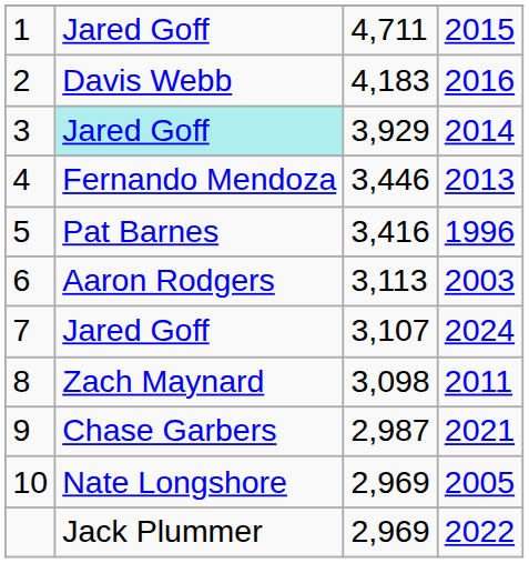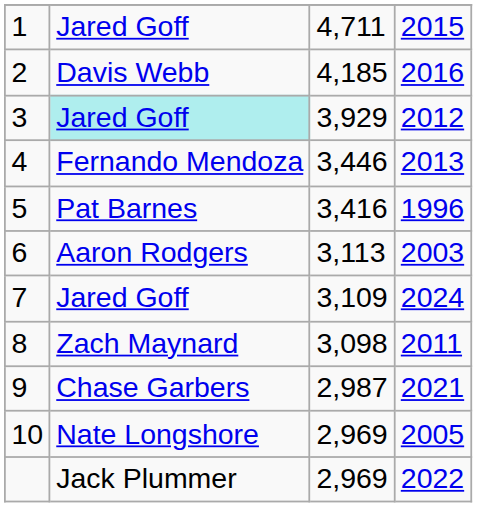 <table class="wikitable">
 <tr>
 </tr>
 <tr>
 <td>1</td>
 <td><a href='#'>Jared Goff</a></td>
 <td><abbr>4,711</abbr></td>
 <td><a href='#'>2015</a></td>
 </tr>
 <tr>
 <td>2</td>
 <td><a href='#'>Davis Webb</a></td>
-<td><abbr>4,183</abbr></td>
+<td><abbr>4,185</abbr></td>
 <td><a href='#'>2016</a></td>
 </tr>
 <tr>
 <td>3</td>
 <td style="background: paleturquoise;"><a href='#'>Jared Goff</a></td>
 <td><abbr>3,929</abbr></td>
-<td><a href='#'>2014</a></td>
+<td><a href='#'>2012</a></td>
 </tr>
 <tr>
 <td>4</td>
 <td><a href='#'>Fernando Mendoza</a></td>
 <td><abbr>3,446</abbr></td>
 <td><a href='#'>2013</a></td>
 </tr>
 <tr>
 <td>5</td>
 <td><a href='#'>Pat Barnes</a></td>
 <td><abbr>3,416</abbr></td>
 <td><a href='#'>1996</a></td>
 </tr>
 <tr>
 <td>6</td>
 <td><a href='#'>Aaron Rodgers</a></td>
 <td><abbr>3,113</abbr></td>
 <td><a href='#'>2003</a></td>
 </tr>
 <tr>
 <td>7</td>
 <td><a href='#'>Jared Goff</a></td>
-<td><abbr>3,107</abbr> </td>
+<td><abbr>3,109</abbr> </td>
 <td><a href='#'>2024</a></td>
 </tr>
 <tr>
 <td>8</td>
 <td><a href='#'>Zach Maynard</a></td>
 <td><abbr>3,098</abbr></td>
 <td><a href='#'>2011</a></td>
 </tr>
 <tr>
 <td>9</td>
 <td><a href='#'>Chase Garbers</a></td>
 <td><abbr>2,987</abbr></td>
 <td><a href='#'>2021</a></td>
 </tr>
 <tr>
 <td>10</td>
 <td><a href='#'>Nate Longshore</a></td>
 <td><abbr>2,969</abbr></td>
 <td><a href='#'>2005</a></td>
 </tr>
 <tr>
 <td></td>
 <td>Jack Plummer</td>
 <td><abbr>2,969</abbr></td>
 <td><a href='#'>2022</a></td>
 </tr>
 </table>
